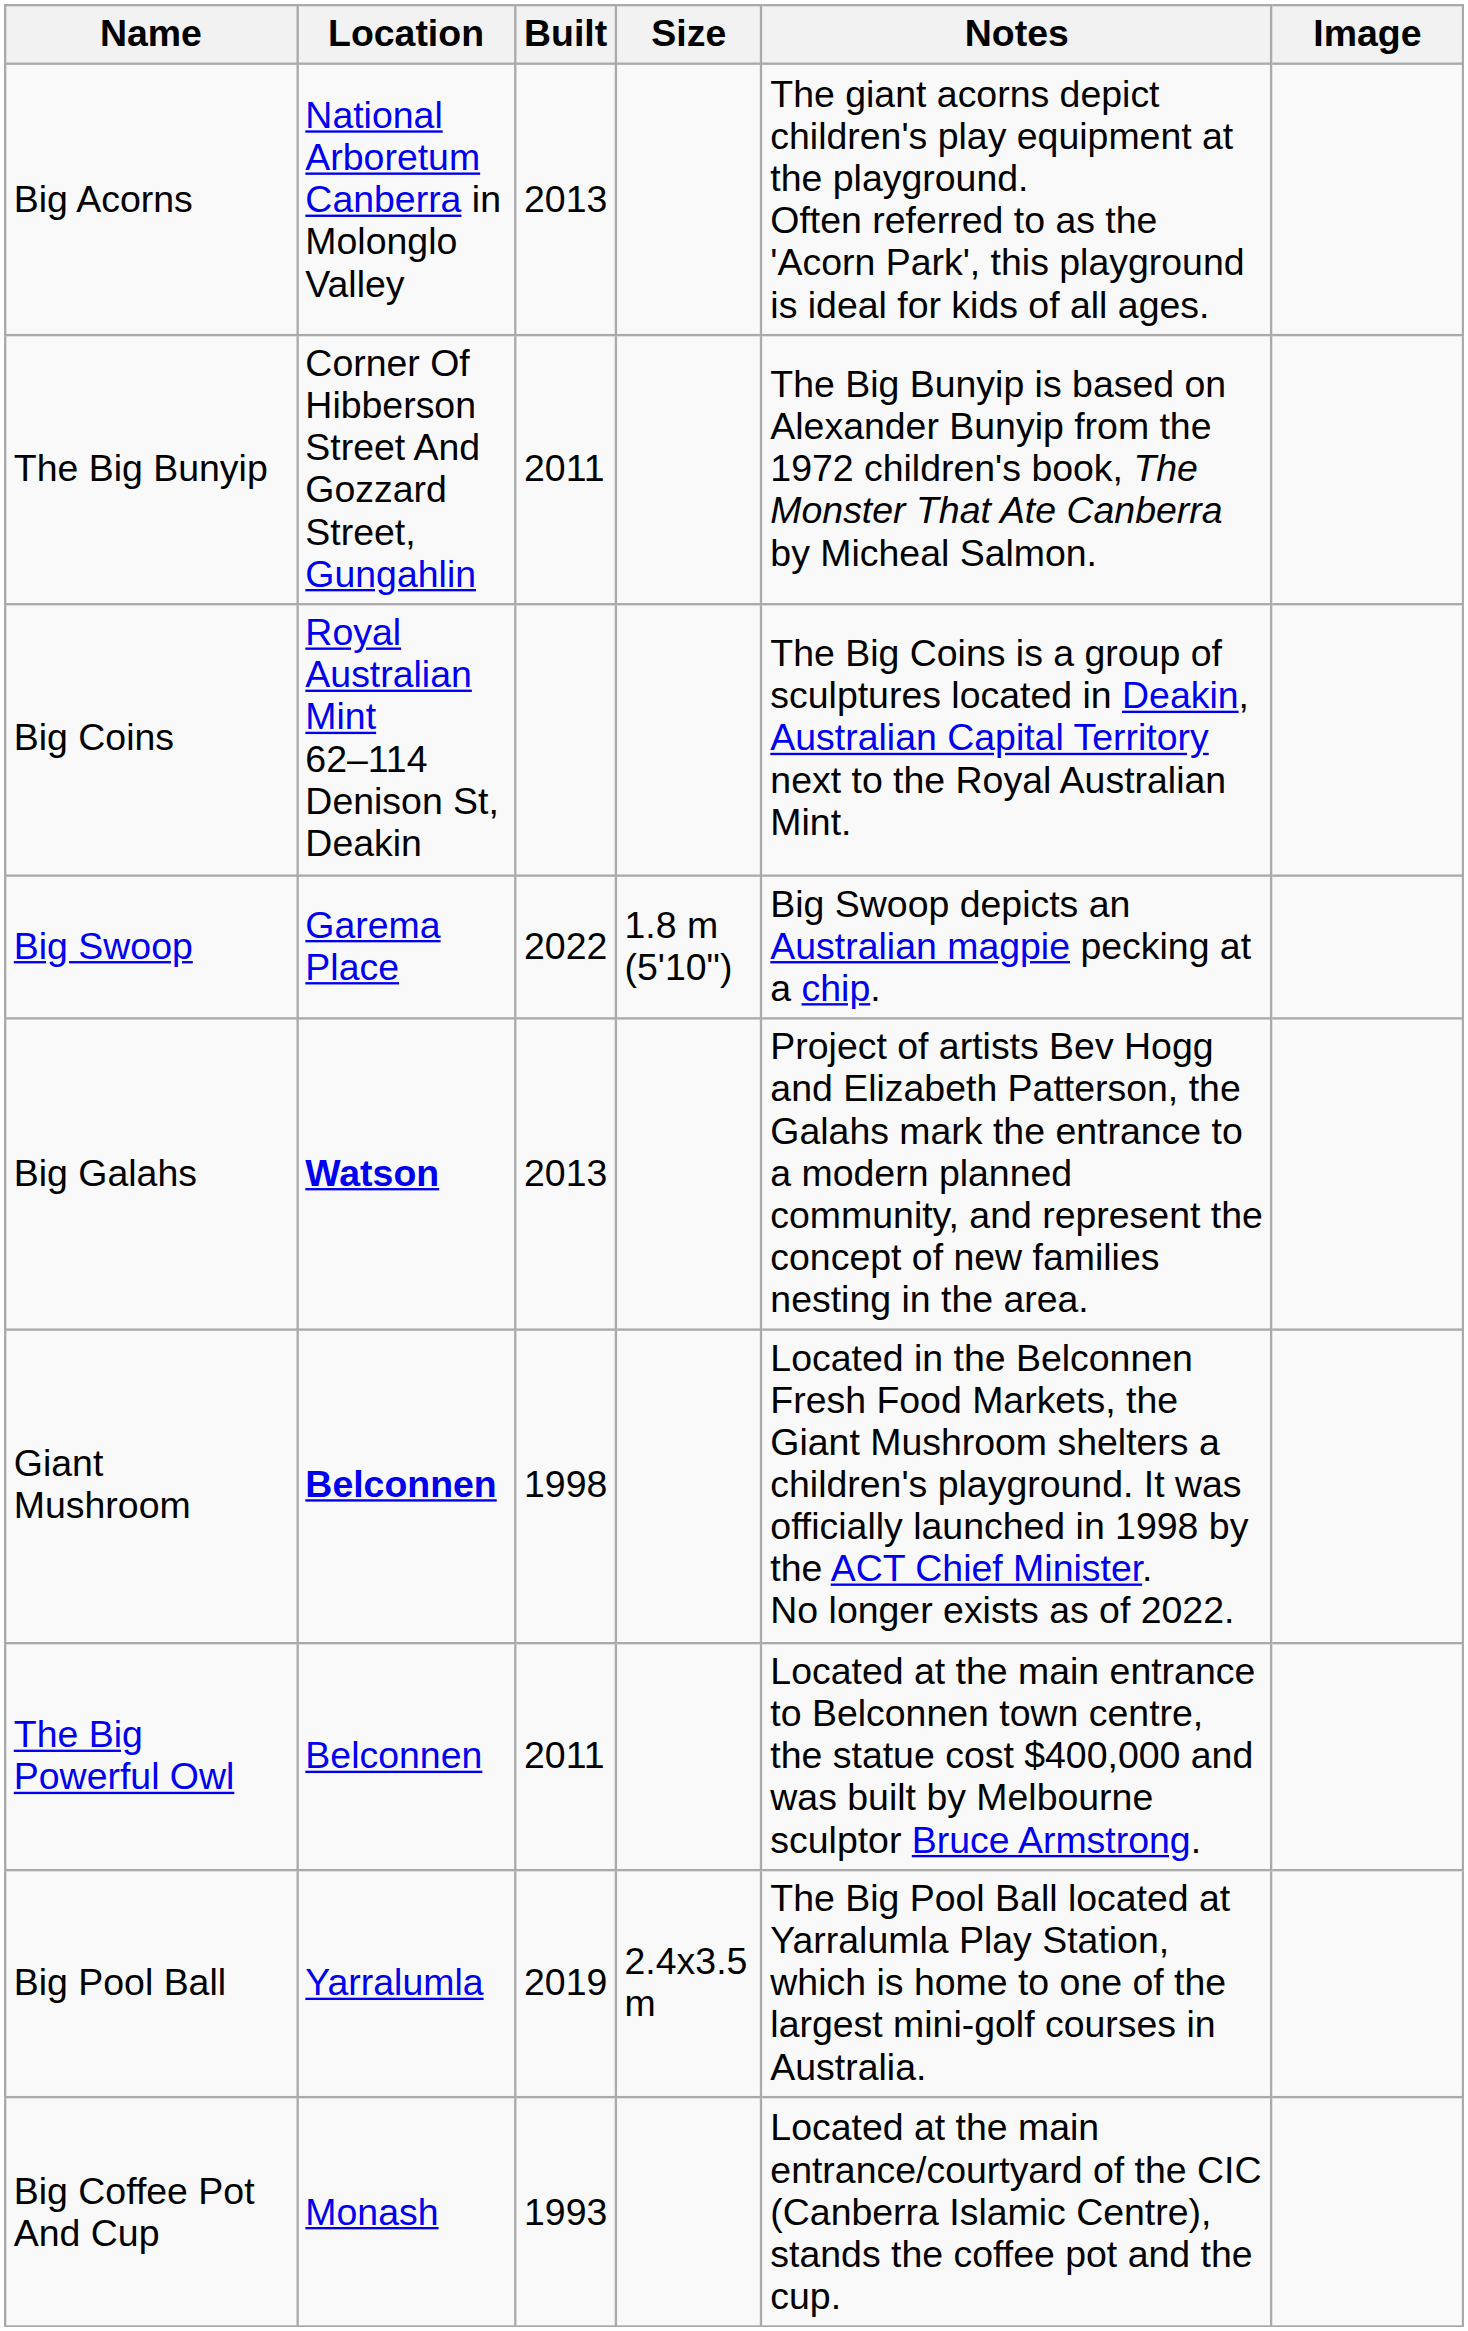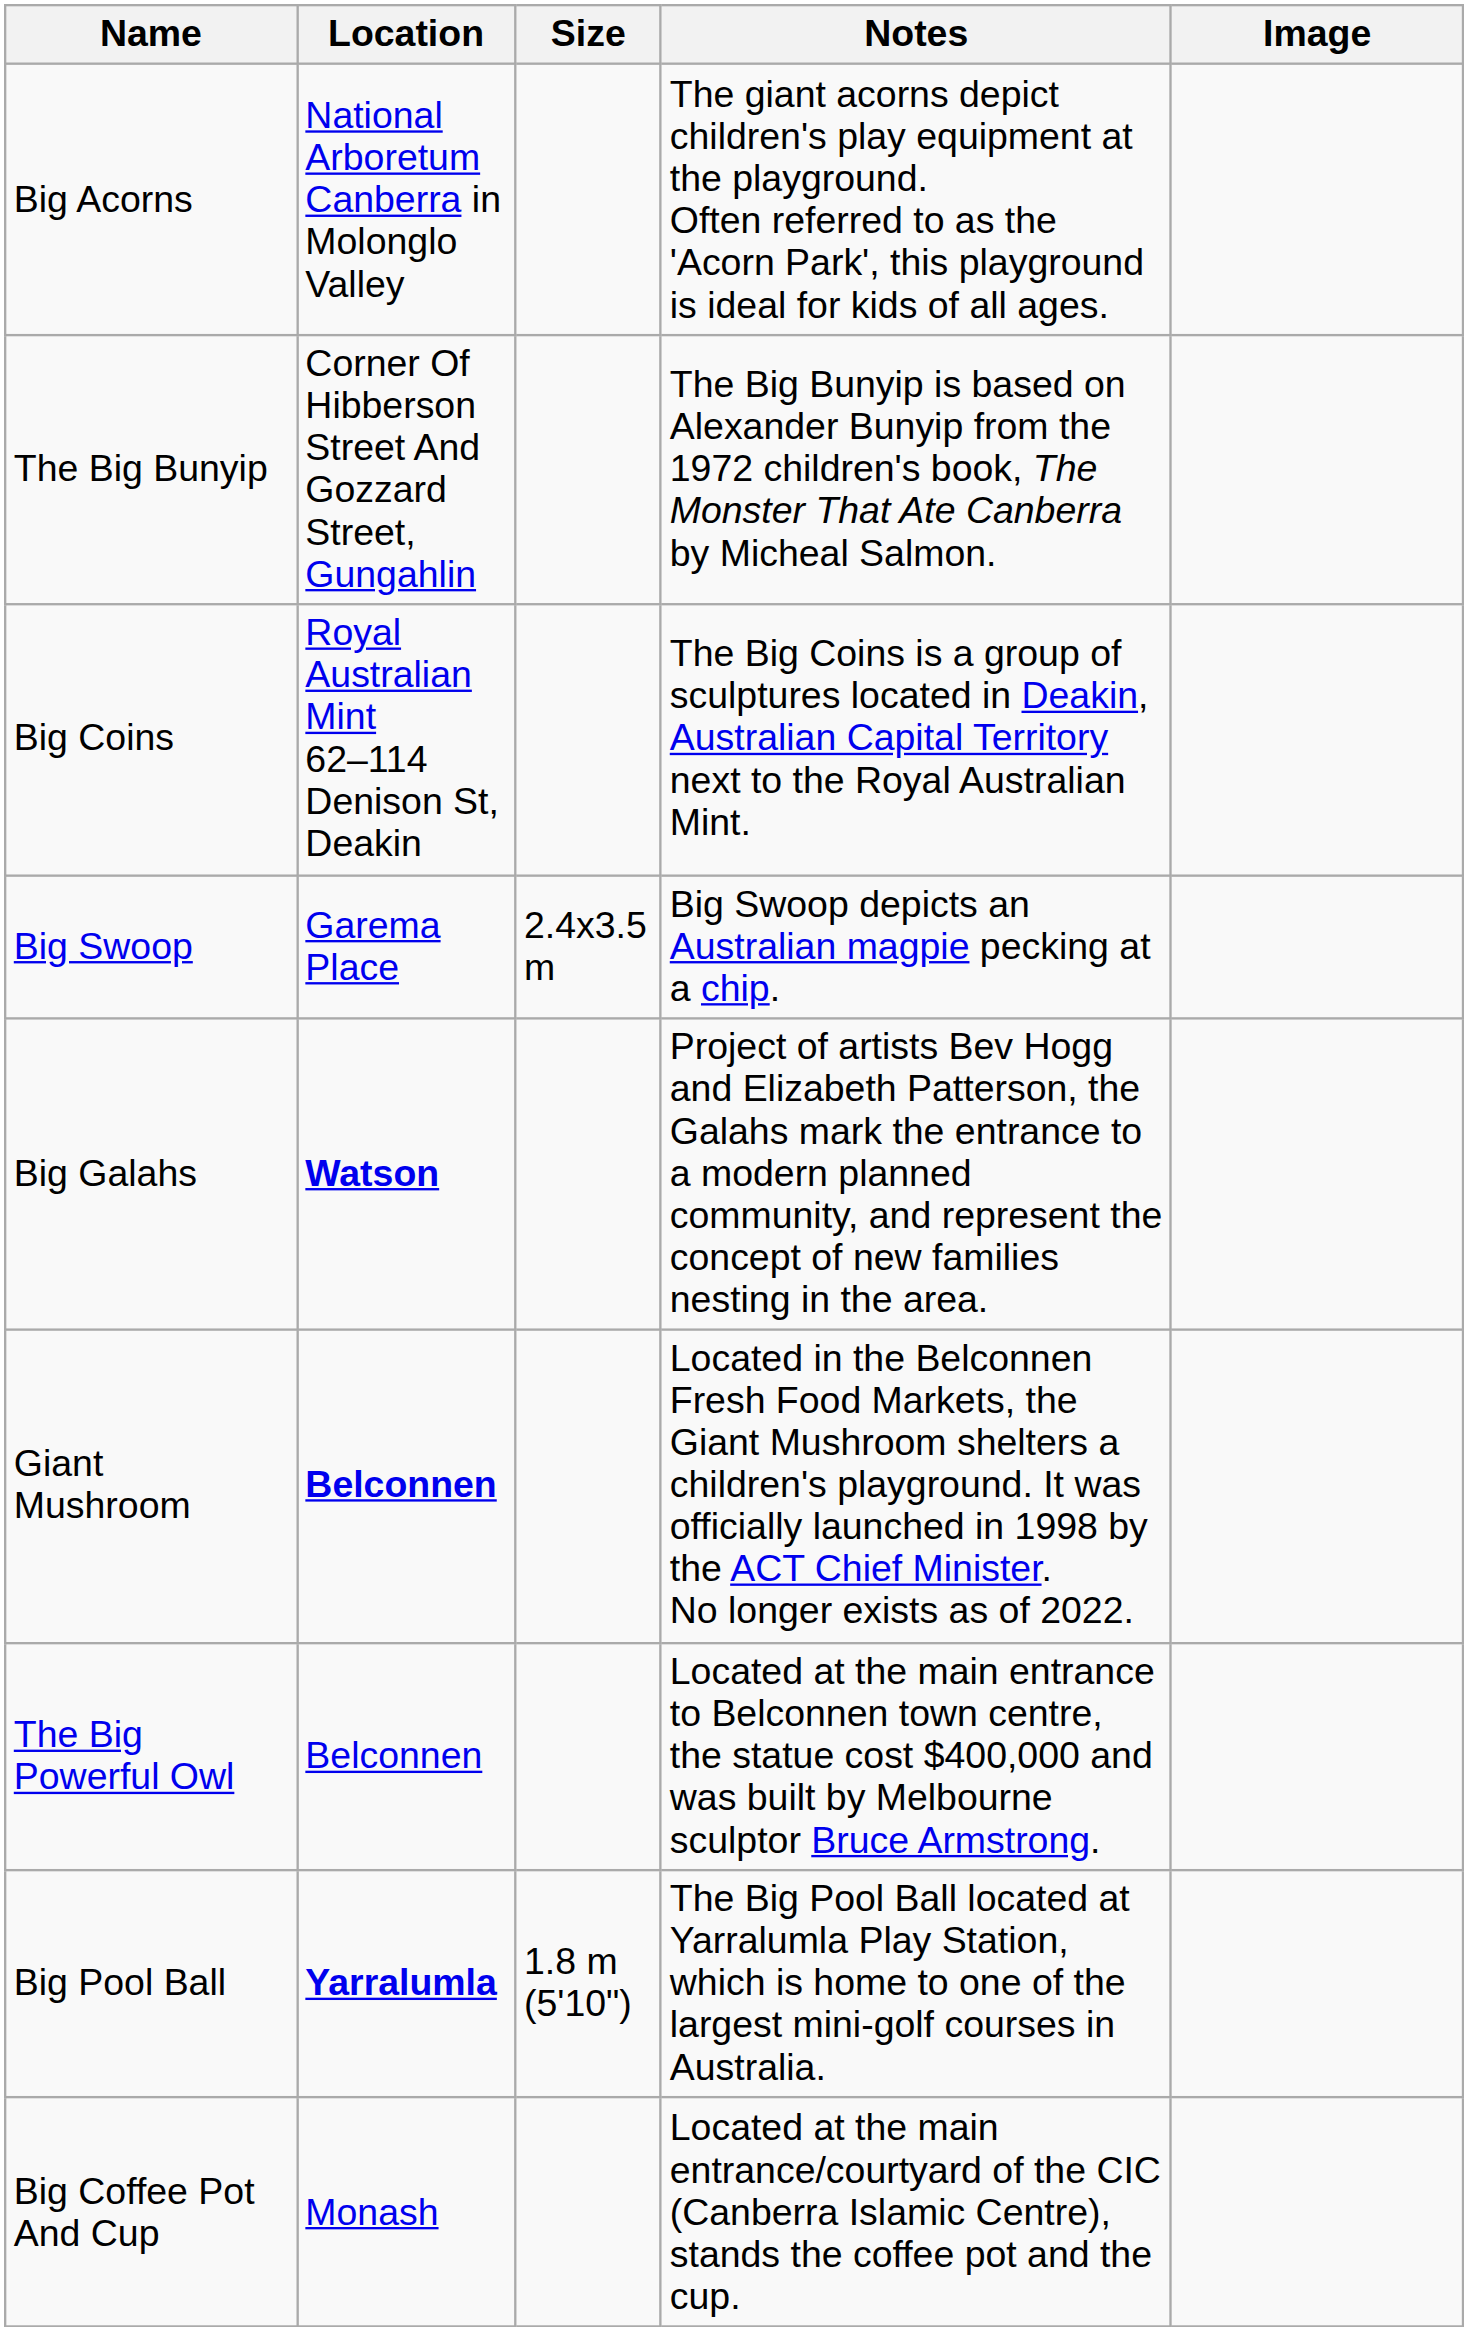 <table class="wikitable sortable" style="width:100%;">
 <tr>
 <th style="width:20%;">Name</th>
 <th style="width:15%;">Location</th>
-<th style="width:5%;">Built</th>
 <th style="width:10%;">Size</th>
 <th style="width:35%;">Notes</th>
 <th>Image</th>
 </tr>
 <tr>
 <td>Big Acorns</td>
 <td><a href='#'>National Arboretum Canberra</a> in Molonglo Valley</td>
-<td>2013</td>
 <td></td>
 <td>The giant acorns depict children's play equipment at the playground.<br>Often referred to as the 'Acorn Park', this playground is ideal for kids of all ages.</td>
 <td></td>
 </tr>
 <tr>
 <td>The Big Bunyip</td>
 <td>Corner Of Hibberson Street And Gozzard Street, <a href='#'>Gungahlin</a></td>
-<td>2011</td>
 <td></td>
 <td>The Big Bunyip is based on Alexander Bunyip from the 1972 children's book, <em>The Monster That Ate Canberra</em> by Micheal Salmon.</td>
 <td></td>
 </tr>
 <tr>
 <td>Big Coins</td>
 <td><a href='#'>Royal Australian Mint</a><br>62–114 Denison St, Deakin</td>
 <td></td>
-<td></td>
 <td>The Big Coins is a group of sculptures located in <a href='#'>Deakin</a>, <a href='#'>Australian Capital Territory</a> next to the Royal Australian Mint.</td>
 <td></td>
 </tr>
 <tr>
 <td><a href='#'>Big Swoop</a></td>
 <td><a href='#'>Garema Place</a></td>
-<td>2022</td>
-<td>1.8 m (5'10")</td>
+<td>2.4x3.5 m</td>
 <td>Big Swoop depicts an <a href='#'>Australian magpie</a> pecking at a <a href='#'>chip</a>.</td>
 <td></td>
 </tr>
 <tr>
 <td>Big Galahs</td>
 <td><strong><a href='#'>Watson</a></strong></td>
-<td>2013</td>
 <td></td>
 <td>Project of artists Bev Hogg and Elizabeth Patterson, the Galahs mark the entrance to a modern planned community, and represent the concept of new families nesting in the area.</td>
 <td></td>
 </tr>
 <tr>
 <td>Giant Mushroom</td>
 <td><strong><a href='#'>Belconnen</a></strong></td>
-<td>1998</td>
 <td></td>
 <td>Located in the Belconnen Fresh Food Markets, the Giant Mushroom shelters a children's playground. It was officially launched in 1998 by the <a href='#'>ACT Chief Minister</a>.<br>No longer exists as of 2022.</td>
 <td></td>
 </tr>
 <tr>
 <td><a href='#'>The Big Powerful Owl</a></td>
 <td><a href='#'>Belconnen</a></td>
-<td>2011</td>
 <td></td>
 <td>Located at the main entrance to Belconnen town centre, the statue cost $400,000 and was built by Melbourne sculptor <a href='#'>Bruce Armstrong</a>.</td>
 <td></td>
 </tr>
 <tr>
 <td>Big Pool Ball</td>
-<td><a href='#'>Yarralumla</a></td>
-<td>2019</td>
-<td>2.4x3.5 m</td>
+<td><strong><a href='#'>Yarralumla</a></strong></td>
+<td>1.8 m (5'10")</td>
 <td>The Big Pool Ball located at Yarralumla Play Station, which is home to one of the largest mini-golf courses in Australia.</td>
 <td></td>
 </tr>
 <tr>
 <td>Big Coffee Pot And Cup</td>
 <td><a href='#'>Monash</a></td>
-<td>1993</td>
 <td></td>
 <td>Located at the main entrance/courtyard of the CIC (Canberra Islamic Centre), stands the coffee pot and the cup.</td>
 <td></td>
 </tr>
 </table>
